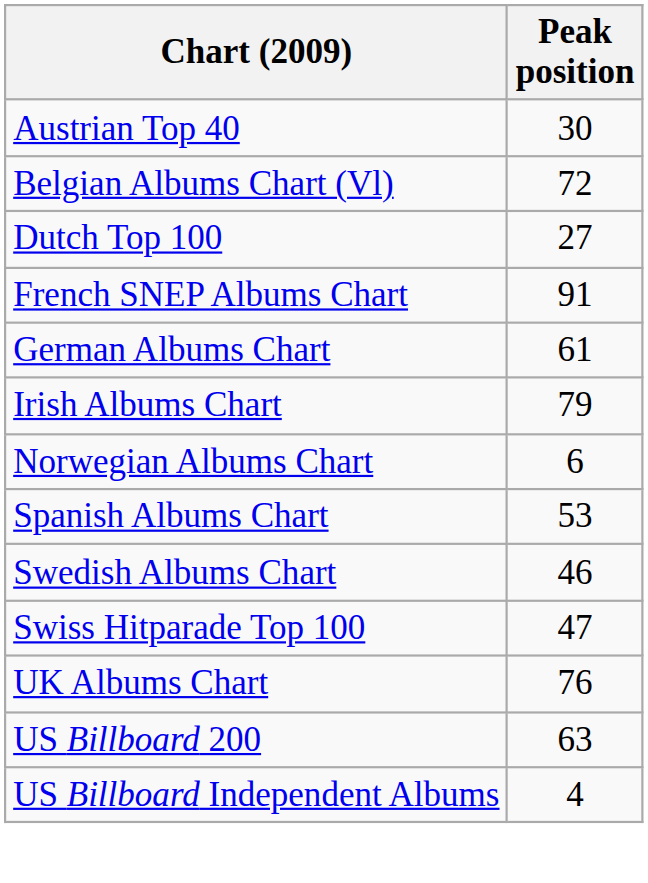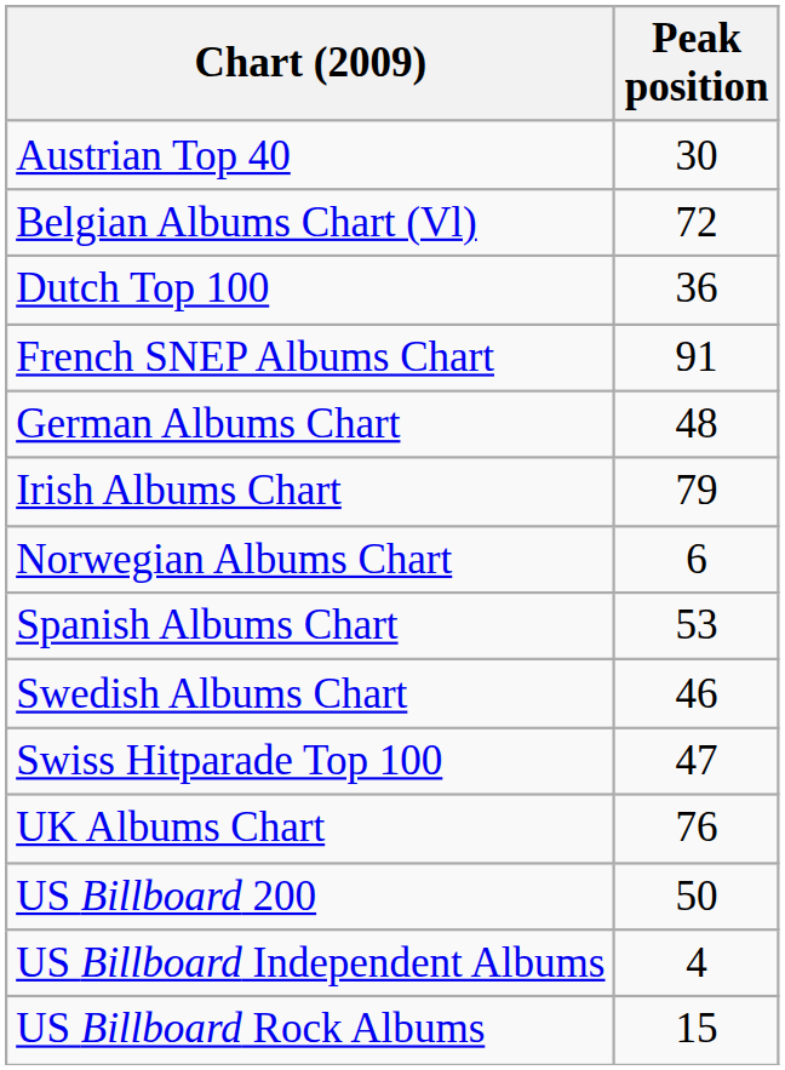 <table class="wikitable sortable">
 <tr>
 <th>Chart (2009)</th>
 <th>Peak<br> position</th>
 </tr>
 <tr>
 <td><a href='#'>Austrian Top 40</a></td>
 <td style="text-align:center;">30</td>
 </tr>
 <tr>
 <td><a href='#'>Belgian Albums Chart (Vl)</a></td>
 <td style="text-align:center;">72</td>
 </tr>
 <tr>
 <td><a href='#'>Dutch Top 100</a></td>
-<td style="text-align:center;">27</td>
+<td style="text-align:center;">36</td>
 </tr>
 <tr>
 <td><a href='#'>French SNEP Albums Chart</a></td>
 <td style="text-align:center;">91</td>
 </tr>
 <tr>
 <td><a href='#'>German Albums Chart</a></td>
-<td style="text-align:center;">61</td>
+<td style="text-align:center;">48</td>
 </tr>
 <tr>
 <td><a href='#'>Irish Albums Chart</a></td>
 <td style="text-align:center;">79</td>
 </tr>
 <tr>
 <td><a href='#'>Norwegian Albums Chart</a></td>
 <td style="text-align:center;">6</td>
 </tr>
 <tr>
 <td><a href='#'>Spanish Albums Chart</a></td>
 <td style="text-align:center;">53</td>
 </tr>
 <tr>
 <td><a href='#'>Swedish Albums Chart</a></td>
 <td style="text-align:center;">46</td>
 </tr>
 <tr>
 <td><a href='#'>Swiss Hitparade Top 100</a></td>
 <td style="text-align:center;">47</td>
 </tr>
 <tr>
 <td><a href='#'>UK Albums Chart</a></td>
 <td style="text-align:center;">76</td>
 </tr>
 <tr>
 <td><a href='#'>US <em>Billboard</em> 200</a></td>
-<td style="text-align:center;">63</td>
+<td style="text-align:center;">50</td>
 </tr>
 <tr>
 <td><a href='#'>US <em>Billboard</em> Independent Albums</a></td>
 <td style="text-align:center;">4</td>
 </tr>
+<tr>
+<td><a href='#'>US <em>Billboard</em> Rock Albums</a></td>
+<td style="text-align:center;">15</td>
+</tr>
 </table>
